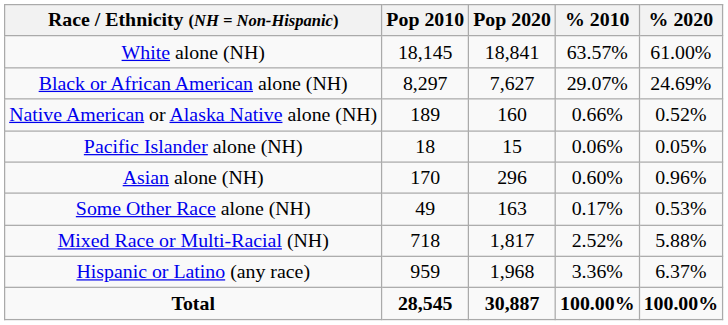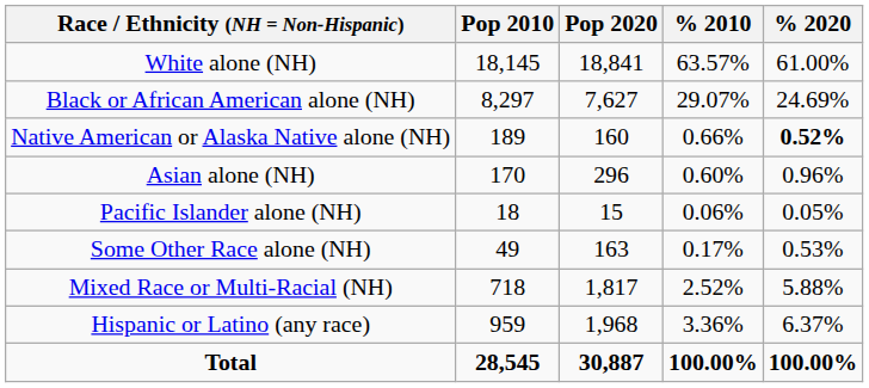 <table class="wikitable" style="text-align:center;">
 <tr>
 <th>Race / Ethnicity <small>(<em>NH = Non-Hispanic</em>)</small></th>
 <th>Pop 2010</th>
 <th>Pop 2020</th>
 <th>% 2010</th>
 <th>% 2020</th>
 </tr>
 <tr>
 <td><a href='#'>White</a> alone (NH)</td>
 <td>18,145</td>
 <td>18,841</td>
 <td>63.57%</td>
 <td>61.00%</td>
 </tr>
 <tr>
 <td><a href='#'>Black or African American</a> alone (NH)</td>
 <td>8,297</td>
 <td>7,627</td>
 <td>29.07%</td>
 <td>24.69%</td>
 </tr>
 <tr>
 <td><a href='#'>Native American</a> or <a href='#'>Alaska Native</a> alone (NH)</td>
 <td>189</td>
 <td>160</td>
 <td>0.66%</td>
-<td>0.52%</td>
+<td><strong>0.52%</strong></td>
+</tr>
+<tr>
+<td><a href='#'>Asian</a> alone (NH)</td>
+<td>170</td>
+<td>296</td>
+<td>0.60%</td>
+<td>0.96%</td>
 </tr>
 <tr>
 <td><a href='#'>Pacific Islander</a> alone (NH)</td>
 <td>18</td>
 <td>15</td>
 <td>0.06%</td>
 <td>0.05%</td>
-</tr>
-<tr>
-<td><a href='#'>Asian</a> alone (NH)</td>
-<td>170</td>
-<td>296</td>
-<td>0.60%</td>
-<td>0.96%</td>
 </tr>
 <tr>
 <td><a href='#'>Some Other Race</a> alone (NH)</td>
 <td>49</td>
 <td>163</td>
 <td>0.17%</td>
 <td>0.53%</td>
 </tr>
 <tr>
 <td><a href='#'>Mixed Race or Multi-Racial</a> (NH)</td>
 <td>718</td>
 <td>1,817</td>
 <td>2.52%</td>
 <td>5.88%</td>
 </tr>
 <tr>
 <td><a href='#'>Hispanic or Latino</a> (any race)</td>
 <td>959</td>
 <td>1,968</td>
 <td>3.36%</td>
 <td>6.37%</td>
 </tr>
 <tr>
 <td><strong>Total</strong></td>
 <td><strong>28,545</strong></td>
 <td><strong>30,887</strong></td>
 <td><strong>100.00%</strong></td>
 <td><strong>100.00%</strong></td>
 </tr>
 </table>
